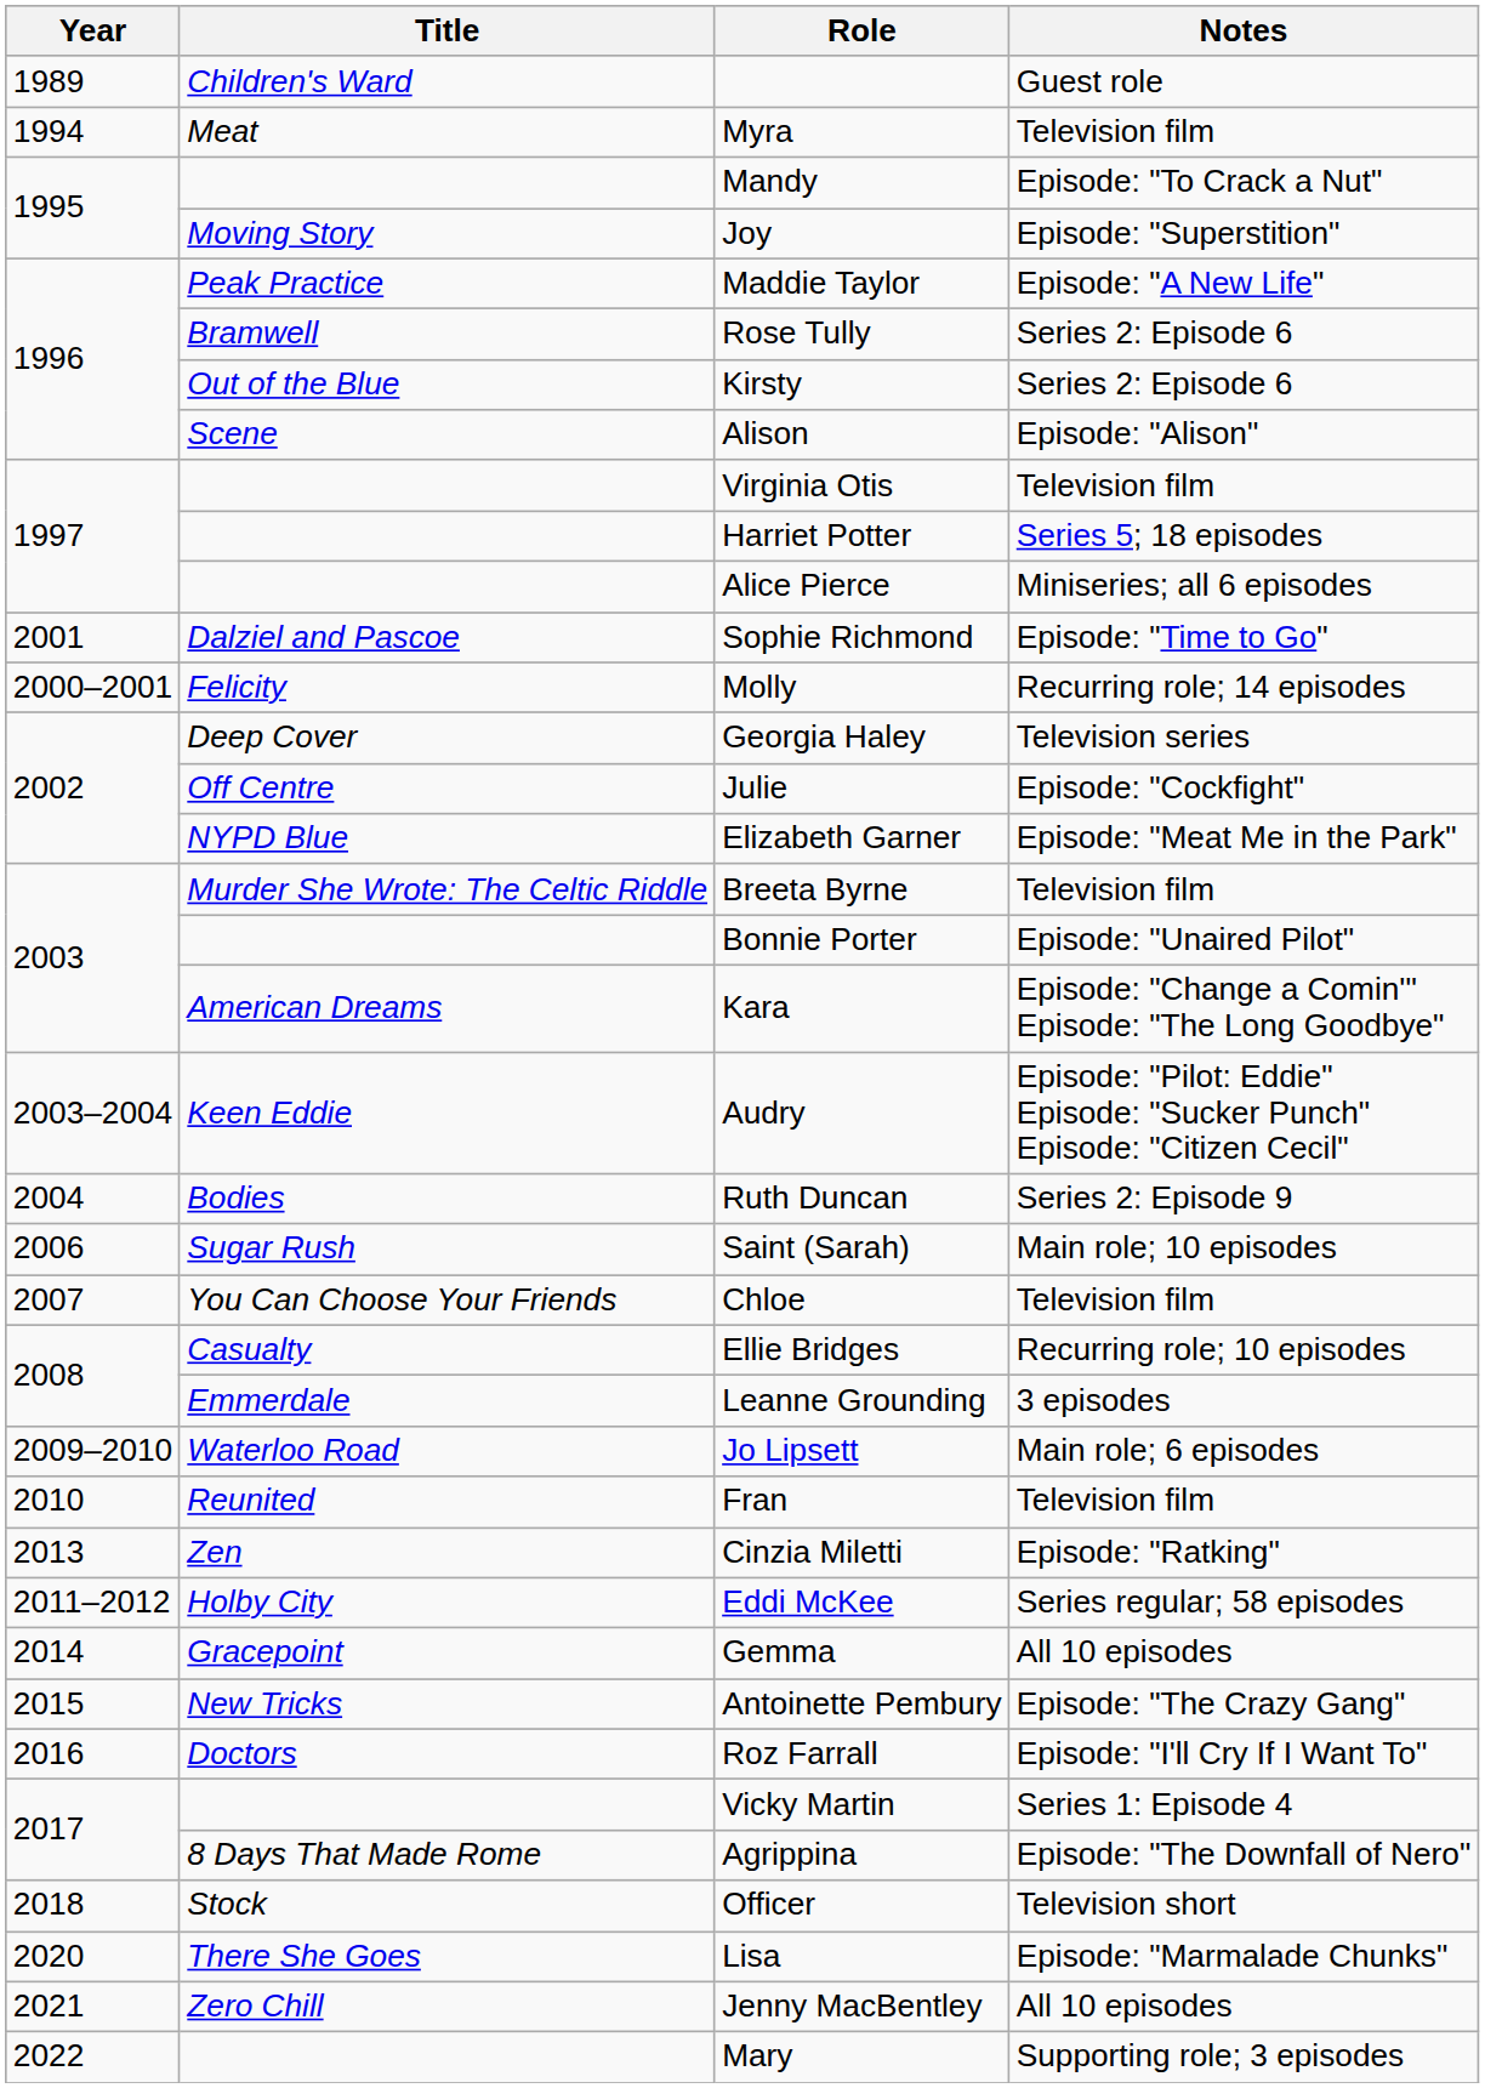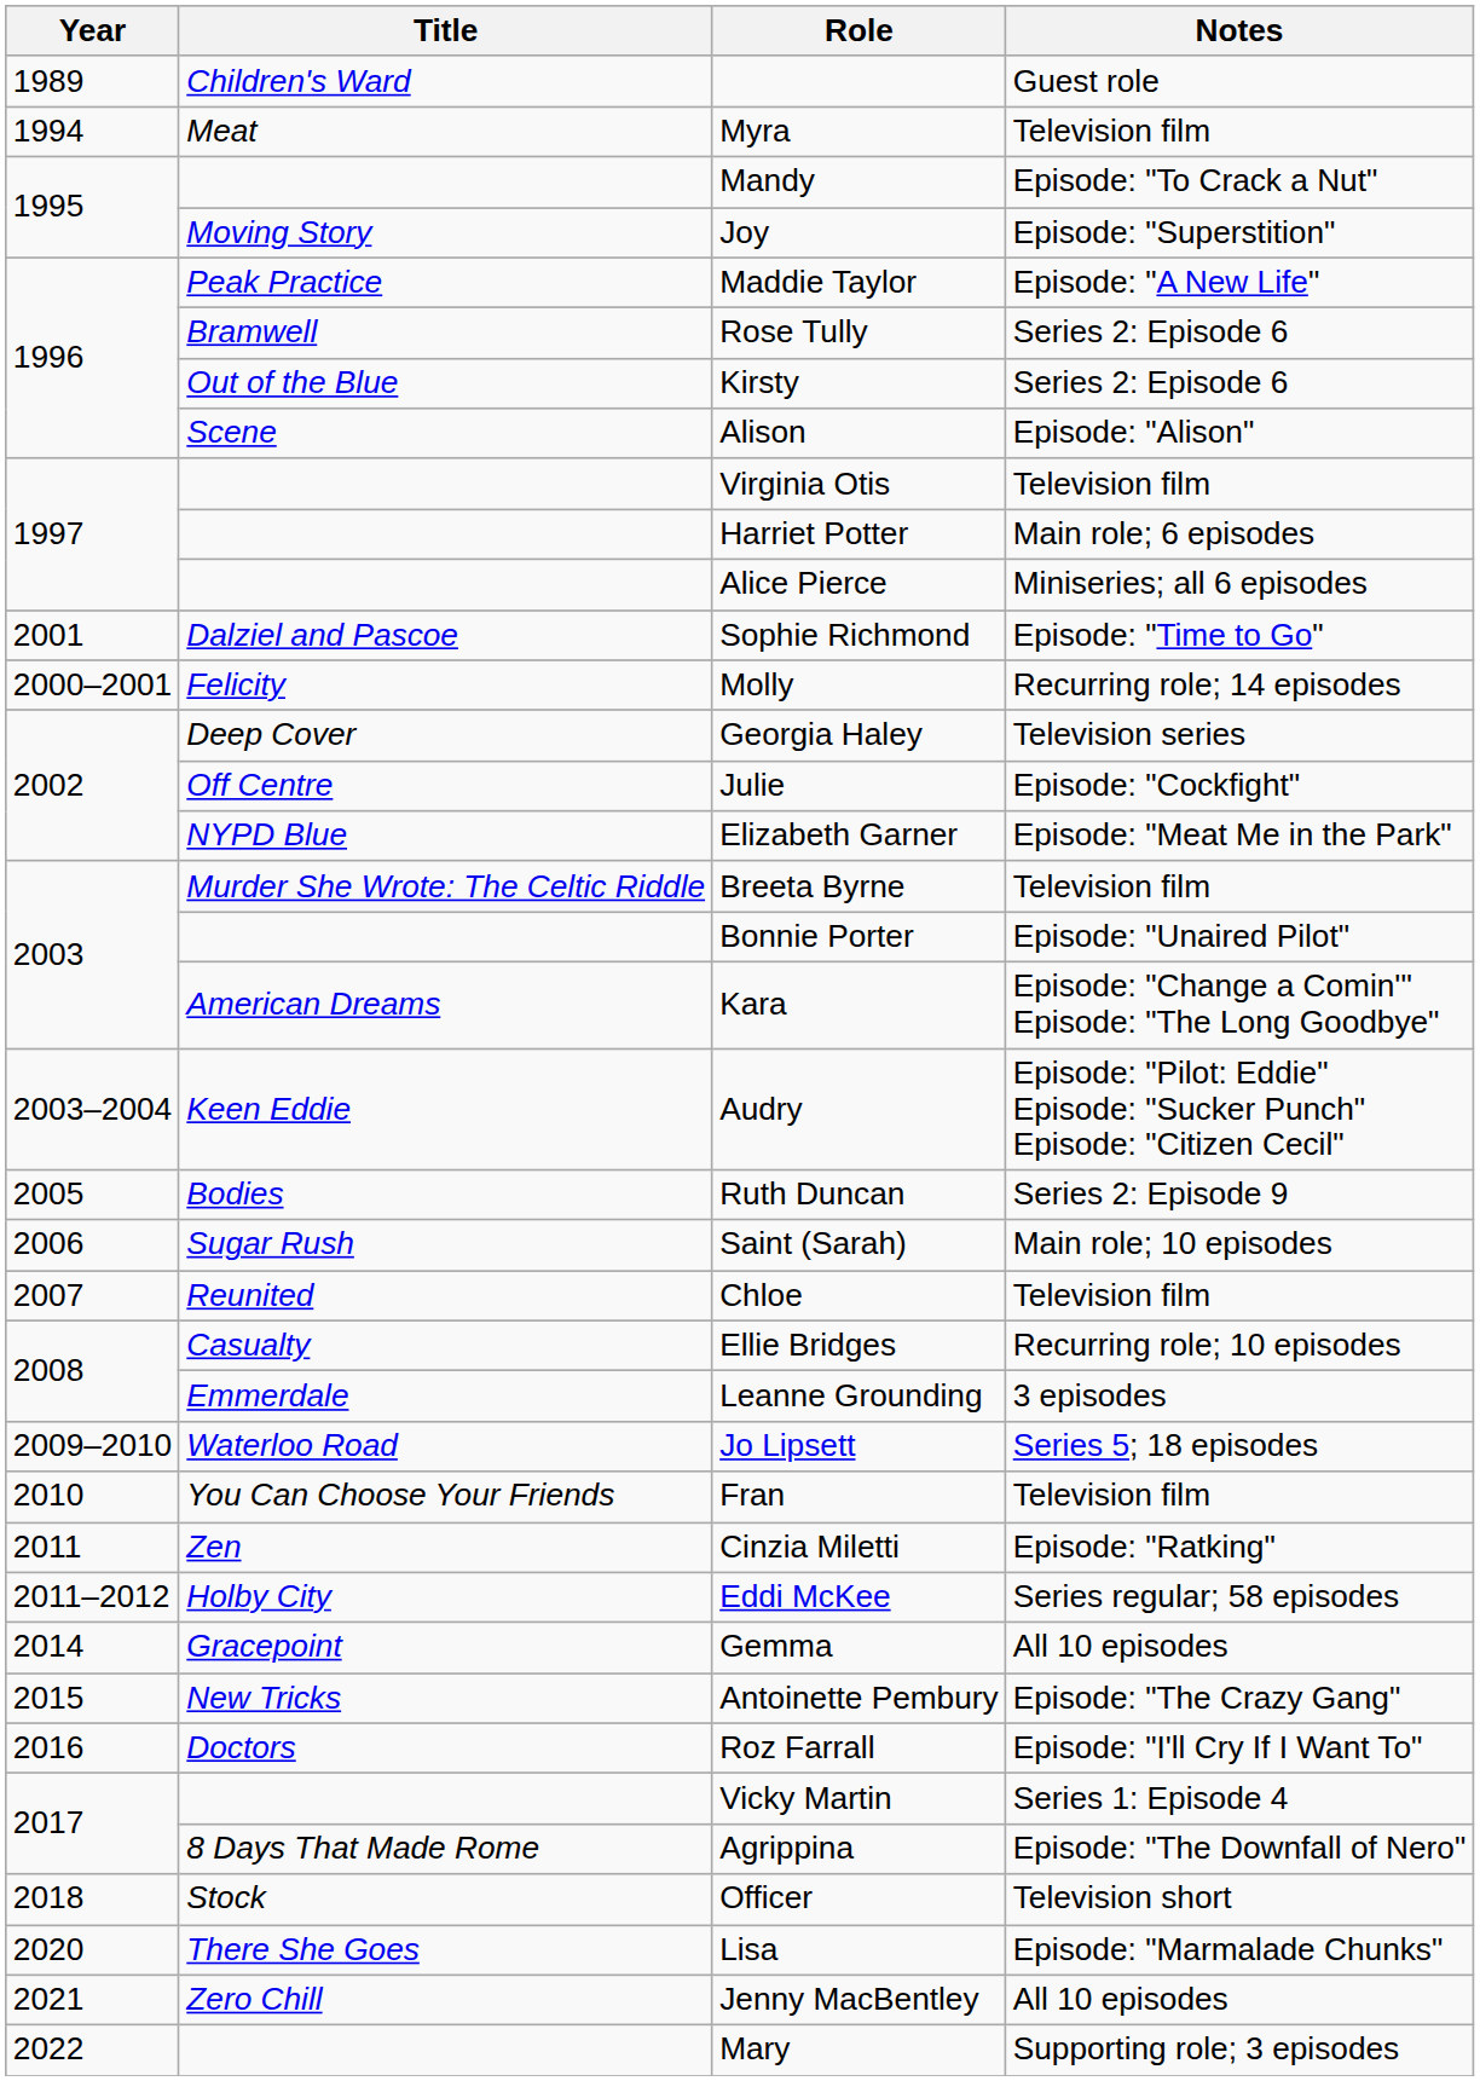 <table class="wikitable sortable">
 <tr>
 <th>Year</th>
 <th>Title</th>
 <th>Role</th>
 <th class="unsortable">Notes</th>
 </tr>
 <tr>
 <td>1989</td>
 <td><em><a href='#'>Children's Ward</a></em></td>
 <td></td>
 <td>Guest role</td>
 </tr>
 <tr>
 <td>1994</td>
 <td><em>Meat</em></td>
 <td>Myra</td>
 <td>Television film</td>
 </tr>
 <tr>
 <td rowspan="2">1995</td>
 <td><em></em></td>
 <td>Mandy</td>
 <td>Episode: "To Crack a Nut"</td>
 </tr>
 <tr>
 <td><em><a href='#'>Moving Story</a></em></td>
 <td>Joy</td>
 <td>Episode: "Superstition"</td>
 </tr>
 <tr>
 <td rowspan="4">1996</td>
 <td><em><a href='#'>Peak Practice</a></em></td>
 <td>Maddie Taylor</td>
 <td>Episode: "<a href='#'>A New Life</a>"</td>
 </tr>
 <tr>
 <td><em><a href='#'>Bramwell</a></em></td>
 <td>Rose Tully</td>
 <td>Series 2: Episode 6</td>
 </tr>
 <tr>
 <td><em><a href='#'>Out of the Blue</a></em></td>
 <td>Kirsty</td>
 <td>Series 2: Episode 6</td>
 </tr>
 <tr>
 <td><em><a href='#'>Scene</a></em></td>
 <td>Alison</td>
 <td>Episode: "Alison"</td>
 </tr>
 <tr>
 <td rowspan="3">1997</td>
 <td><em></em></td>
 <td>Virginia Otis</td>
 <td>Television film</td>
 </tr>
 <tr>
 <td><em></em></td>
 <td>Harriet Potter</td>
-<td><a href='#'>Series 5</a>; 18 episodes</td>
+<td>Main role; 6 episodes</td>
 </tr>
 <tr>
 <td><em></em></td>
 <td>Alice Pierce</td>
 <td>Miniseries; all 6 episodes</td>
 </tr>
 <tr>
 <td>2001</td>
 <td><em><a href='#'>Dalziel and Pascoe</a></em></td>
 <td>Sophie Richmond</td>
 <td>Episode: "<a href='#'>Time to Go</a>"</td>
 </tr>
 <tr>
 <td>2000–2001</td>
 <td><em><a href='#'>Felicity</a></em></td>
 <td>Molly</td>
 <td>Recurring role; 14 episodes</td>
 </tr>
 <tr>
 <td rowspan="3">2002</td>
 <td><em>Deep Cover</em></td>
 <td>Georgia Haley</td>
 <td>Television series</td>
 </tr>
 <tr>
 <td><em><a href='#'>Off Centre</a></em></td>
 <td>Julie</td>
 <td>Episode: "Cockfight"</td>
 </tr>
 <tr>
 <td><em><a href='#'>NYPD Blue</a></em></td>
 <td>Elizabeth Garner</td>
 <td>Episode: "Meat Me in the Park"</td>
 </tr>
 <tr>
 <td rowspan="3">2003</td>
 <td><em><a href='#'>Murder She Wrote: The Celtic Riddle</a></em></td>
 <td>Breeta Byrne</td>
 <td>Television film</td>
 </tr>
 <tr>
 <td><em></em></td>
 <td>Bonnie Porter</td>
 <td>Episode: "Unaired Pilot"</td>
 </tr>
 <tr>
 <td><em><a href='#'>American Dreams</a></em></td>
 <td>Kara</td>
 <td>Episode: "Change a Comin'"<br>Episode: "The Long Goodbye"</td>
 </tr>
 <tr>
 <td>2003–2004</td>
 <td><em><a href='#'>Keen Eddie</a></em></td>
 <td>Audry</td>
 <td>Episode: "Pilot: Eddie"<br>Episode: "Sucker Punch"<br>Episode: "Citizen Cecil"</td>
 </tr>
 <tr>
-<td>2004</td>
+<td>2005</td>
 <td><em><a href='#'>Bodies</a></em></td>
 <td>Ruth Duncan</td>
 <td>Series 2: Episode 9</td>
 </tr>
 <tr>
 <td>2006</td>
 <td><em><a href='#'>Sugar Rush</a></em></td>
 <td>Saint (Sarah)</td>
 <td>Main role; 10 episodes</td>
 </tr>
 <tr>
 <td>2007</td>
-<td><em>You Can Choose Your Friends</em></td>
+<td><em><a href='#'>Reunited</a></em></td>
 <td>Chloe</td>
 <td>Television film</td>
 </tr>
 <tr>
 <td rowspan="2">2008</td>
 <td><em><a href='#'>Casualty</a></em></td>
 <td>Ellie Bridges</td>
 <td>Recurring role; 10 episodes</td>
 </tr>
 <tr>
 <td><em><a href='#'>Emmerdale</a></em></td>
 <td>Leanne Grounding</td>
 <td>3 episodes</td>
 </tr>
 <tr>
 <td>2009–2010</td>
 <td><em><a href='#'>Waterloo Road</a></em></td>
 <td><a href='#'>Jo Lipsett</a></td>
-<td>Main role; 6 episodes</td>
+<td><a href='#'>Series 5</a>; 18 episodes</td>
 </tr>
 <tr>
 <td>2010</td>
-<td><em><a href='#'>Reunited</a></em></td>
+<td><em>You Can Choose Your Friends</em></td>
 <td>Fran</td>
 <td>Television film</td>
 </tr>
 <tr>
-<td>2013</td>
+<td>2011</td>
 <td><em><a href='#'>Zen</a></em></td>
 <td>Cinzia Miletti</td>
 <td>Episode: "Ratking"</td>
 </tr>
 <tr>
 <td>2011–2012</td>
 <td><em><a href='#'>Holby City</a></em></td>
 <td><a href='#'>Eddi McKee</a></td>
 <td>Series regular; 58 episodes</td>
 </tr>
 <tr>
 <td>2014</td>
 <td><em><a href='#'>Gracepoint</a></em></td>
 <td>Gemma</td>
 <td>All 10 episodes</td>
 </tr>
 <tr>
 <td>2015</td>
 <td><em><a href='#'>New Tricks</a></em></td>
 <td>Antoinette Pembury</td>
 <td>Episode: "The Crazy Gang"</td>
 </tr>
 <tr>
 <td>2016</td>
 <td><em><a href='#'>Doctors</a></em></td>
 <td>Roz Farrall</td>
 <td>Episode: "I'll Cry If I Want To"</td>
 </tr>
 <tr>
 <td rowspan="2">2017</td>
 <td><em></em></td>
 <td>Vicky Martin</td>
 <td>Series 1: Episode 4</td>
 </tr>
 <tr>
 <td><em>8 Days That Made Rome</em></td>
 <td>Agrippina</td>
 <td>Episode: "The Downfall of Nero"</td>
 </tr>
 <tr>
 <td>2018</td>
 <td><em>Stock</em></td>
 <td>Officer</td>
 <td>Television short</td>
 </tr>
 <tr>
 <td>2020</td>
 <td><em><a href='#'>There She Goes</a></em></td>
 <td>Lisa</td>
 <td>Episode: "Marmalade Chunks"</td>
 </tr>
 <tr>
 <td>2021</td>
 <td><em><a href='#'>Zero Chill</a></em></td>
 <td>Jenny MacBentley</td>
 <td>All 10 episodes</td>
 </tr>
 <tr>
 <td>2022</td>
 <td><em></em></td>
 <td>Mary</td>
 <td>Supporting role; 3 episodes</td>
 </tr>
 </table>
